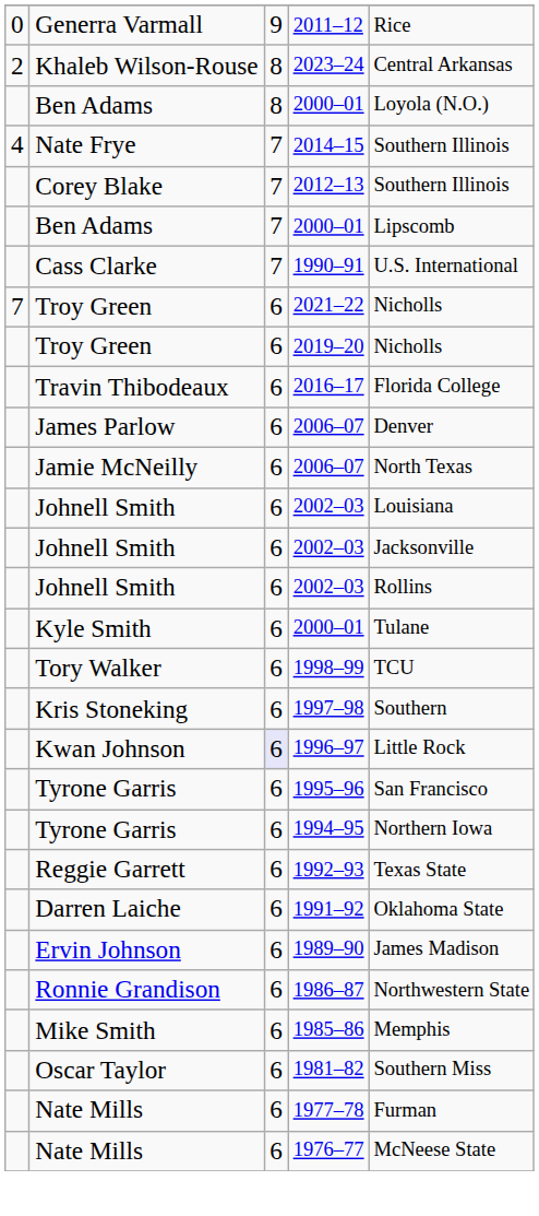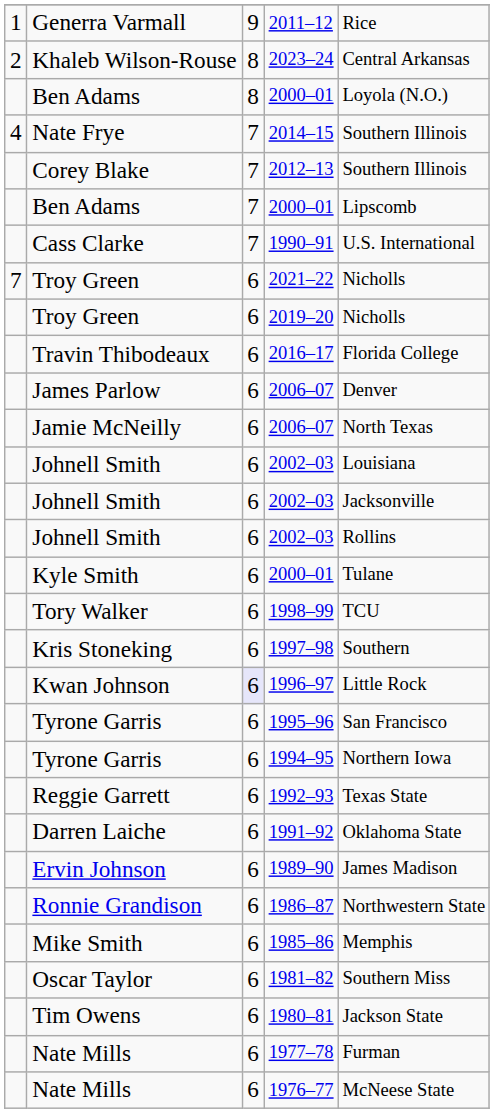 <table class="wikitable">
 <tr>
 </tr>
 <tr>
-<td>0</td>
+<td>1</td>
 <td>Generra Varmall</td>
 <td>9</td>
 <td style="font-size:80%;"><a href='#'>2011–12</a></td>
 <td style="font-size:80%;">Rice</td>
 </tr>
 <tr>
 <td>2</td>
 <td>Khaleb Wilson-Rouse</td>
 <td>8</td>
 <td style="font-size:80%;"><a href='#'>2023–24</a></td>
 <td style="font-size:80%;">Central Arkansas</td>
 </tr>
 <tr>
 <td></td>
 <td>Ben Adams</td>
 <td>8</td>
 <td style="font-size:80%;"><a href='#'>2000–01</a></td>
 <td style="font-size:80%;">Loyola (N.O.)</td>
 </tr>
 <tr>
 <td>4</td>
 <td>Nate Frye</td>
 <td>7</td>
 <td style="font-size:80%;"><a href='#'>2014–15</a></td>
 <td style="font-size:80%;">Southern Illinois</td>
 </tr>
 <tr>
 <td></td>
 <td>Corey Blake</td>
 <td>7</td>
 <td style="font-size:80%;"><a href='#'>2012–13</a></td>
 <td style="font-size:80%;">Southern Illinois</td>
 </tr>
 <tr>
 <td></td>
 <td>Ben Adams</td>
 <td>7</td>
 <td style="font-size:80%;"><a href='#'>2000–01</a></td>
 <td style="font-size:80%;">Lipscomb</td>
 </tr>
 <tr>
 <td></td>
 <td>Cass Clarke</td>
 <td>7</td>
 <td style="font-size:80%;"><a href='#'>1990–91</a></td>
 <td style="font-size:80%;">U.S. International</td>
 </tr>
 <tr>
 <td>7</td>
 <td>Troy Green</td>
 <td>6</td>
 <td style="font-size:80%;"><a href='#'>2021–22</a></td>
 <td style="font-size:80%;">Nicholls</td>
 </tr>
 <tr>
 <td></td>
 <td>Troy Green</td>
 <td>6</td>
 <td style="font-size:80%;"><a href='#'>2019–20</a></td>
 <td style="font-size:80%;">Nicholls</td>
 </tr>
 <tr>
 <td></td>
 <td>Travin Thibodeaux</td>
 <td>6</td>
 <td style="font-size:80%;"><a href='#'>2016–17</a></td>
 <td style="font-size:80%;">Florida College</td>
 </tr>
 <tr>
 <td></td>
 <td>James Parlow</td>
 <td>6</td>
 <td style="font-size:80%;"><a href='#'>2006–07</a></td>
 <td style="font-size:80%;">Denver</td>
 </tr>
 <tr>
 <td></td>
 <td>Jamie McNeilly</td>
 <td>6</td>
 <td style="font-size:80%;"><a href='#'>2006–07</a></td>
 <td style="font-size:80%;">North Texas</td>
 </tr>
 <tr>
 <td></td>
 <td>Johnell Smith</td>
 <td>6</td>
 <td style="font-size:80%;"><a href='#'>2002–03</a></td>
 <td style="font-size:80%;">Louisiana</td>
 </tr>
 <tr>
 <td></td>
 <td>Johnell Smith</td>
 <td>6</td>
 <td style="font-size:80%;"><a href='#'>2002–03</a></td>
 <td style="font-size:80%;">Jacksonville</td>
 </tr>
 <tr>
 <td></td>
 <td>Johnell Smith</td>
 <td>6</td>
 <td style="font-size:80%;"><a href='#'>2002–03</a></td>
 <td style="font-size:80%;">Rollins</td>
 </tr>
 <tr>
 <td></td>
 <td>Kyle Smith</td>
 <td>6</td>
 <td style="font-size:80%;"><a href='#'>2000–01</a></td>
 <td style="font-size:80%;">Tulane</td>
 </tr>
 <tr>
 <td></td>
 <td>Tory Walker</td>
 <td>6</td>
 <td style="font-size:80%;"><a href='#'>1998–99</a></td>
 <td style="font-size:80%;">TCU</td>
 </tr>
 <tr>
 <td></td>
 <td>Kris Stoneking</td>
 <td>6</td>
 <td style="font-size:80%;"><a href='#'>1997–98</a></td>
 <td style="font-size:80%;">Southern</td>
 </tr>
 <tr>
 <td></td>
 <td>Kwan Johnson</td>
 <td style="background: lavender;">6</td>
 <td style="font-size:80%;"><a href='#'>1996–97</a></td>
 <td style="font-size:80%;">Little Rock</td>
 </tr>
 <tr>
 <td></td>
 <td>Tyrone Garris</td>
 <td>6</td>
 <td style="font-size:80%;"><a href='#'>1995–96</a></td>
 <td style="font-size:80%;">San Francisco</td>
 </tr>
 <tr>
 <td></td>
 <td>Tyrone Garris</td>
 <td>6</td>
 <td style="font-size:80%;"><a href='#'>1994–95</a></td>
 <td style="font-size:80%;">Northern Iowa</td>
 </tr>
 <tr>
 <td></td>
 <td>Reggie Garrett</td>
 <td>6</td>
 <td style="font-size:80%;"><a href='#'>1992–93</a></td>
 <td style="font-size:80%;">Texas State</td>
 </tr>
 <tr>
 <td></td>
 <td>Darren Laiche</td>
 <td>6</td>
 <td style="font-size:80%;"><a href='#'>1991–92</a></td>
 <td style="font-size:80%;">Oklahoma State</td>
 </tr>
 <tr>
 <td></td>
 <td><a href='#'>Ervin Johnson</a></td>
 <td>6</td>
 <td style="font-size:80%;"><a href='#'>1989–90</a></td>
 <td style="font-size:80%;">James Madison</td>
 </tr>
 <tr>
 <td></td>
 <td><a href='#'>Ronnie Grandison</a></td>
 <td>6</td>
 <td style="font-size:80%;"><a href='#'>1986–87</a></td>
 <td style="font-size:80%;">Northwestern State</td>
 </tr>
 <tr>
 <td></td>
 <td>Mike Smith</td>
 <td>6</td>
 <td style="font-size:80%;"><a href='#'>1985–86</a></td>
 <td style="font-size:80%;">Memphis</td>
 </tr>
 <tr>
 <td></td>
 <td>Oscar Taylor</td>
 <td>6</td>
 <td style="font-size:80%;"><a href='#'>1981–82</a></td>
 <td style="font-size:80%;">Southern Miss</td>
 </tr>
 <tr>
 <td></td>
+<td>Tim Owens</td>
+<td>6</td>
+<td style="font-size:80%;"><a href='#'>1980–81</a></td>
+<td style="font-size:80%;">Jackson State</td>
+</tr>
+<tr>
+<td></td>
 <td>Nate Mills</td>
 <td>6</td>
 <td style="font-size:80%;"><a href='#'>1977–78</a></td>
 <td style="font-size:80%;">Furman</td>
 </tr>
 <tr>
 <td></td>
 <td>Nate Mills</td>
 <td>6</td>
 <td style="font-size:80%;"><a href='#'>1976–77</a></td>
 <td style="font-size:80%;">McNeese State</td>
 </tr>
 </table>
